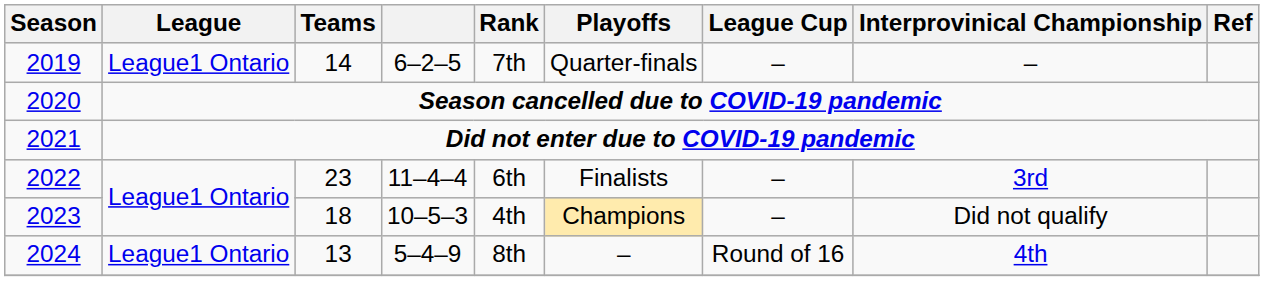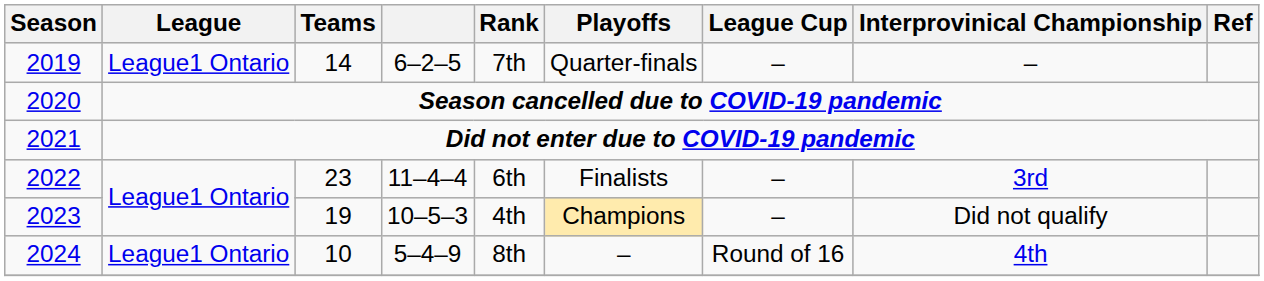 <table class="wikitable" style="text-align: center;">
 <tr>
 <th>Season</th>
 <th>League</th>
 <th>Teams</th>
 <th></th>
 <th>Rank</th>
 <th>Playoffs</th>
 <th>League Cup</th>
 <th>Interprovinical Championship</th>
 <th>Ref</th>
 </tr>
 <tr>
 <td><a href='#'>2019</a></td>
 <td><a href='#'>League1 Ontario</a></td>
 <td>14</td>
 <td>6–2–5</td>
 <td>7th</td>
 <td>Quarter-finals</td>
 <td>–</td>
 <td>–</td>
 <td></td>
 </tr>
 <tr>
 <td><a href='#'>2020</a></td>
 <td colspan="8"><strong><em>Season cancelled due to <a href='#'>COVID-19 pandemic</a></em></strong></td>
 </tr>
 <tr>
 <td><a href='#'>2021</a></td>
 <td colspan="8"><strong><em>Did not enter due to <a href='#'>COVID-19 pandemic</a></em></strong></td>
 </tr>
 <tr>
 <td><a href='#'>2022</a></td>
 <td rowspan=2><a href='#'>League1 Ontario</a></td>
 <td>23</td>
 <td>11–4–4</td>
 <td>6th</td>
 <td>Finalists</td>
 <td>–</td>
 <td><a href='#'>3rd</a></td>
 <td></td>
 </tr>
 <tr>
 <td><a href='#'>2023</a></td>
-<td>18</td>
+<td>19</td>
 <td>10–5–3</td>
 <td>4th</td>
 <td bgcolor="FFEBAD">Champions</td>
 <td>–</td>
 <td>Did not qualify</td>
 <td></td>
 </tr>
 <tr>
 <td><a href='#'>2024</a></td>
 <td><a href='#'>League1 Ontario</a></td>
-<td>13</td>
+<td>10</td>
 <td>5–4–9</td>
 <td>8th</td>
 <td>–</td>
 <td>Round of 16</td>
 <td><a href='#'>4th</a></td>
 <td></td>
 </tr>
 <tr>
 </tr>
 </table>
